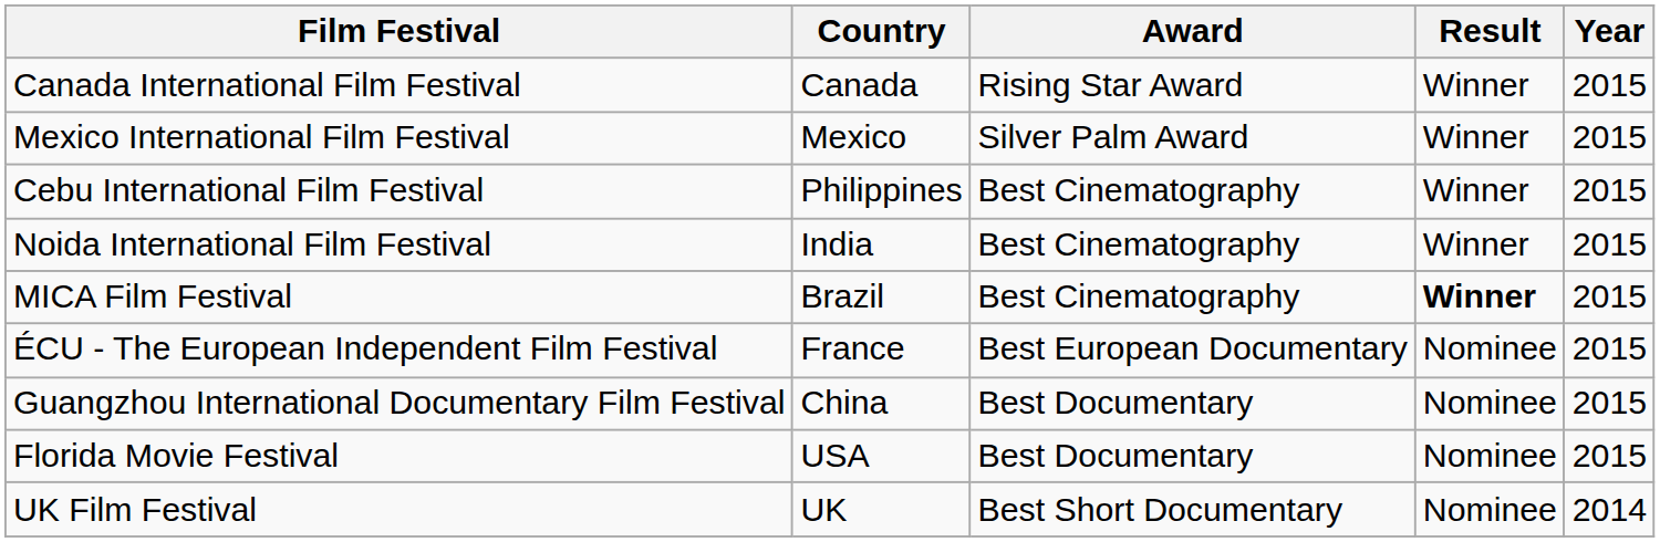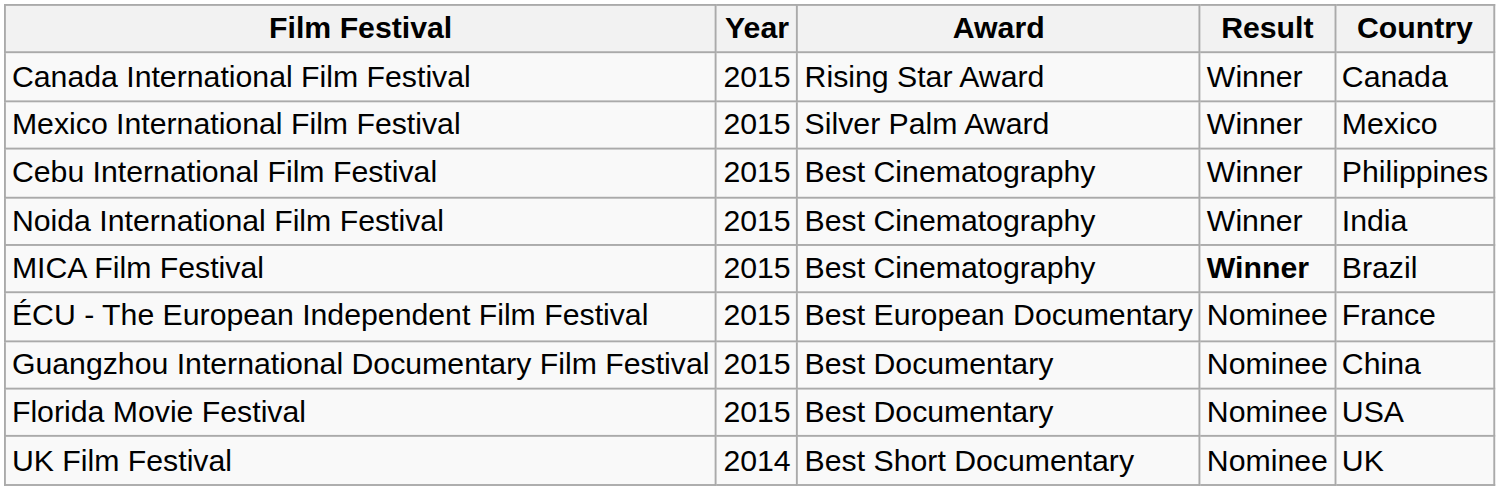 <table class="wikitable">
 <tr>
 <th>Film Festival</th>
-<th>Country</th>
+<th>Year</th>
 <th>Award</th>
 <th>Result</th>
-<th>Year</th>
+<th>Country</th>
 </tr>
 <tr>
 <td>Canada International Film Festival</td>
-<td>Canada</td>
+<td>2015</td>
 <td>Rising Star Award</td>
 <td>Winner</td>
-<td>2015</td>
+<td>Canada</td>
 </tr>
 <tr>
 <td>Mexico International Film Festival</td>
-<td>Mexico</td>
+<td>2015</td>
 <td>Silver Palm Award</td>
 <td>Winner</td>
-<td>2015</td>
+<td>Mexico</td>
 </tr>
 <tr>
 <td>Cebu International Film Festival</td>
-<td>Philippines</td>
+<td>2015</td>
 <td>Best Cinematography</td>
 <td>Winner</td>
-<td>2015</td>
+<td>Philippines</td>
 </tr>
 <tr>
 <td>Noida International Film Festival</td>
-<td>India</td>
+<td>2015</td>
 <td>Best Cinematography</td>
 <td>Winner</td>
-<td>2015</td>
+<td>India</td>
 </tr>
 <tr>
 <td>MICA Film Festival</td>
-<td>Brazil</td>
+<td>2015</td>
 <td>Best Cinematography</td>
 <td><strong>Winner</strong></td>
-<td>2015</td>
+<td>Brazil</td>
 </tr>
 <tr>
 <td>ÉCU - The European Independent Film Festival</td>
-<td>France</td>
+<td>2015</td>
 <td>Best European Documentary</td>
 <td>Nominee</td>
-<td>2015</td>
+<td>France</td>
 </tr>
 <tr>
 <td>Guangzhou International Documentary Film Festival</td>
-<td>China</td>
+<td>2015</td>
 <td>Best Documentary</td>
 <td>Nominee</td>
-<td>2015</td>
+<td>China</td>
 </tr>
 <tr>
 <td>Florida Movie Festival</td>
-<td>USA</td>
+<td>2015</td>
 <td>Best Documentary</td>
 <td>Nominee</td>
-<td>2015</td>
+<td>USA</td>
 </tr>
 <tr>
 <td>UK Film Festival</td>
-<td>UK</td>
+<td>2014</td>
 <td>Best Short Documentary</td>
 <td>Nominee</td>
-<td>2014</td>
+<td>UK</td>
 </tr>
 </table>
